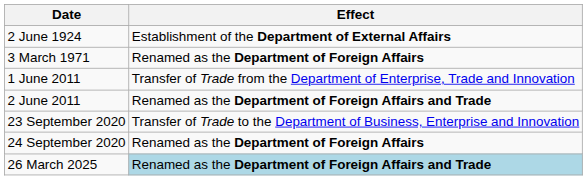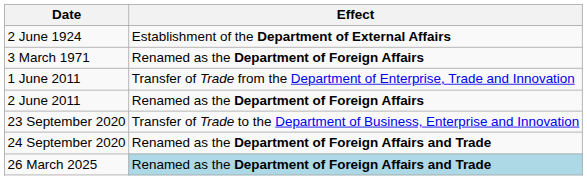 <table class="wikitable">
 <tr>
 <th>Date</th>
 <th>Effect</th>
 </tr>
 <tr>
 <td>2 June 1924</td>
 <td>Establishment of the <strong>Department of External Affairs</strong></td>
 </tr>
 <tr>
 <td>3 March 1971</td>
 <td>Renamed as the <strong>Department of Foreign Affairs</strong></td>
 </tr>
 <tr>
 <td>1 June 2011</td>
 <td>Transfer of <em>Trade</em> from the <a href='#'>Department of Enterprise, Trade and Innovation</a></td>
 </tr>
 <tr>
 <td>2 June 2011</td>
-<td>Renamed as the <strong>Department of Foreign Affairs and Trade</strong></td>
+<td>Renamed as the <strong>Department of Foreign Affairs</strong></td>
 </tr>
 <tr>
 <td>23 September 2020</td>
 <td>Transfer of <em>Trade</em> to the <a href='#'>Department of Business, Enterprise and Innovation</a></td>
 </tr>
 <tr>
 <td>24 September 2020</td>
-<td>Renamed as the <strong>Department of Foreign Affairs</strong></td>
+<td>Renamed as the <strong>Department of Foreign Affairs and Trade</strong></td>
 </tr>
 <tr>
 <td>26 March 2025</td>
 <td style="background: lightblue;">Renamed as the <strong>Department of Foreign Affairs and Trade</strong></td>
 </tr>
 </table>
